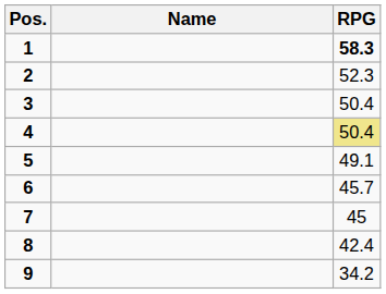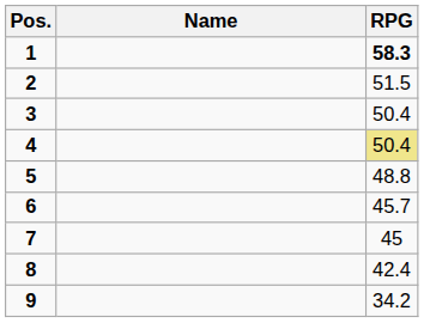 <table class="wikitable" style="text-align:center; font-size:90%;">
 <tr>
 <th width=30px>Pos.</th>
 <th width=220px>Name</th>
 <th width=20px>RPG</th>
 </tr>
 <tr>
 <td><strong>1</strong></td>
 <td align=left><strong></strong></td>
 <td><strong>58.3</strong></td>
 </tr>
 <tr>
 <td><strong>2</strong></td>
 <td align=left></td>
-<td>52.3</td>
+<td>51.5</td>
 </tr>
 <tr>
 <td><strong>3</strong></td>
 <td align=left></td>
 <td>50.4</td>
 </tr>
 <tr>
 <td><strong>4</strong></td>
 <td align=left></td>
 <td style="background: khaki;">50.4</td>
 </tr>
 <tr>
 <td><strong>5</strong></td>
 <td align=left></td>
-<td>49.1</td>
+<td>48.8</td>
 </tr>
 <tr>
 <td><strong>6</strong></td>
 <td align=left></td>
 <td>45.7</td>
 </tr>
 <tr>
 <td><strong>7</strong></td>
 <td align=left></td>
 <td>45</td>
 </tr>
 <tr>
 <td><strong>8</strong></td>
 <td align=left></td>
 <td>42.4</td>
 </tr>
 <tr>
 <td><strong>9</strong></td>
 <td align=left></td>
 <td>34.2</td>
 </tr>
 </table>
